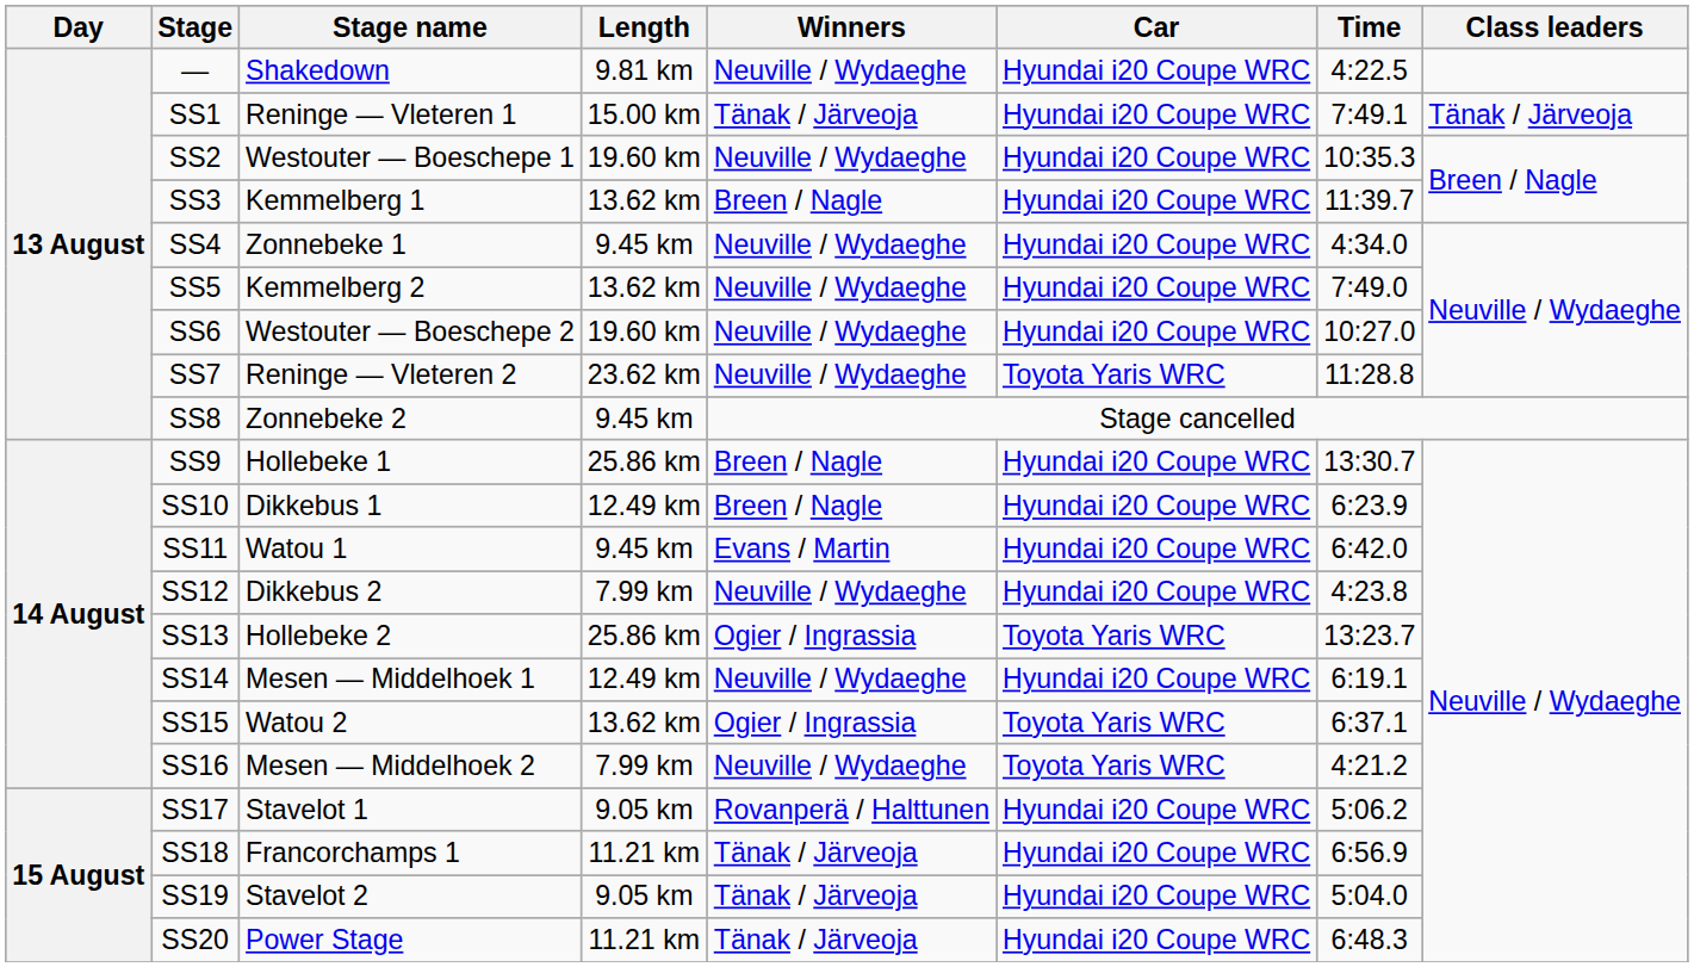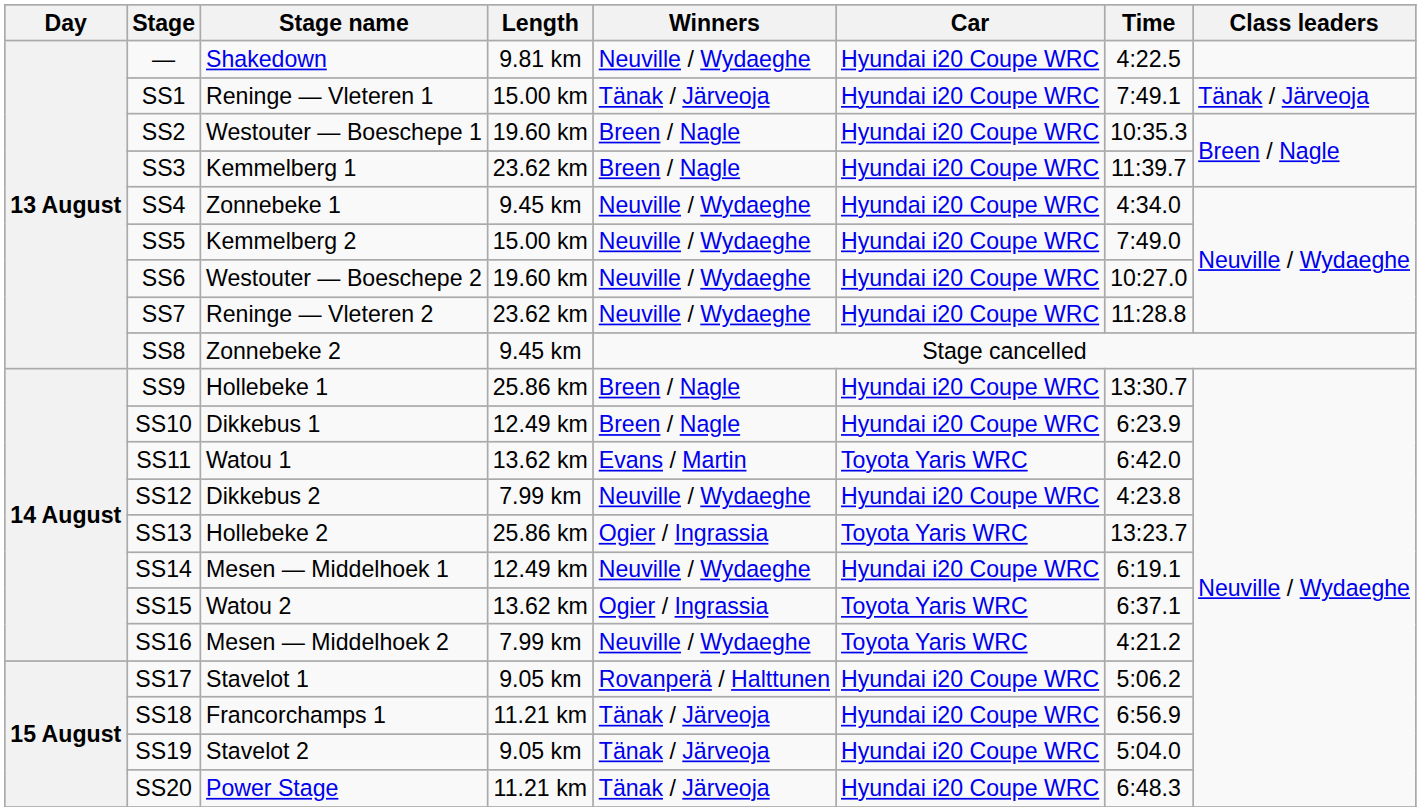 <table class="wikitable" style="font-size: 85%;">
 <tr>
 <th>Day</th>
 <th>Stage</th>
 <th>Stage name</th>
 <th>Length</th>
 <th>Winners</th>
 <th>Car</th>
 <th>Time</th>
 <th>Class leaders</th>
 </tr>
 <tr>
 <th rowspan="9">13 August</th>
 <td align="center">—</td>
 <td><a href='#'>Shakedown</a></td>
 <td align="center">9.81 km</td>
 <td><a href='#'>Neuville</a> / <a href='#'>Wydaeghe</a></td>
 <td><a href='#'>Hyundai i20 Coupe WRC</a></td>
 <td align="center">4:22.5</td>
 <td></td>
 </tr>
 <tr>
 <td align="center">SS1</td>
 <td>Reninge — Vleteren 1</td>
 <td align="center">15.00 km</td>
 <td><a href='#'>Tänak</a> / <a href='#'>Järveoja</a></td>
 <td><a href='#'>Hyundai i20 Coupe WRC</a></td>
 <td align="center">7:49.1</td>
 <td><a href='#'>Tänak</a> / <a href='#'>Järveoja</a></td>
 </tr>
 <tr>
 <td align="center">SS2</td>
 <td>Westouter — Boeschepe 1</td>
 <td align="center">19.60 km</td>
-<td><a href='#'>Neuville</a> / <a href='#'>Wydaeghe</a></td>
+<td><a href='#'>Breen</a> / <a href='#'>Nagle</a></td>
 <td><a href='#'>Hyundai i20 Coupe WRC</a></td>
 <td align="center">10:35.3</td>
 <td rowspan="2"><a href='#'>Breen</a> / <a href='#'>Nagle</a></td>
 </tr>
 <tr>
 <td align="center">SS3</td>
 <td>Kemmelberg 1</td>
-<td align="center">13.62 km</td>
+<td align="center">23.62 km</td>
 <td><a href='#'>Breen</a> / <a href='#'>Nagle</a></td>
 <td><a href='#'>Hyundai i20 Coupe WRC</a></td>
 <td align="center">11:39.7</td>
 </tr>
 <tr>
 <td align="center">SS4</td>
 <td>Zonnebeke 1</td>
 <td align="center">9.45 km</td>
 <td><a href='#'>Neuville</a> / <a href='#'>Wydaeghe</a></td>
 <td><a href='#'>Hyundai i20 Coupe WRC</a></td>
 <td align="center">4:34.0</td>
 <td rowspan="4"><a href='#'>Neuville</a> / <a href='#'>Wydaeghe</a></td>
 </tr>
 <tr>
 <td align="center">SS5</td>
 <td>Kemmelberg 2</td>
-<td align="center">13.62 km</td>
+<td align="center">15.00 km</td>
 <td><a href='#'>Neuville</a> / <a href='#'>Wydaeghe</a></td>
 <td><a href='#'>Hyundai i20 Coupe WRC</a></td>
 <td align="center">7:49.0</td>
 </tr>
 <tr>
 <td align="center">SS6</td>
 <td>Westouter — Boeschepe 2</td>
 <td align="center">19.60 km</td>
 <td><a href='#'>Neuville</a> / <a href='#'>Wydaeghe</a></td>
 <td><a href='#'>Hyundai i20 Coupe WRC</a></td>
 <td align="center">10:27.0</td>
 </tr>
 <tr>
 <td align="center">SS7</td>
 <td>Reninge — Vleteren 2</td>
 <td align="center">23.62 km</td>
 <td><a href='#'>Neuville</a> / <a href='#'>Wydaeghe</a></td>
-<td><a href='#'>Toyota Yaris WRC</a></td>
+<td><a href='#'>Hyundai i20 Coupe WRC</a></td>
 <td align="center">11:28.8</td>
 </tr>
 <tr>
 <td align="center">SS8</td>
 <td>Zonnebeke 2</td>
 <td align="center">9.45 km</td>
 <td colspan="4" align="center">Stage cancelled</td>
 </tr>
 <tr>
 <th rowspan="8">14 August</th>
 <td align="center">SS9</td>
 <td>Hollebeke 1</td>
 <td align="center">25.86 km</td>
 <td><a href='#'>Breen</a> / <a href='#'>Nagle</a></td>
 <td><a href='#'>Hyundai i20 Coupe WRC</a></td>
 <td align="center">13:30.7</td>
 <td rowspan="12"><a href='#'>Neuville</a> / <a href='#'>Wydaeghe</a></td>
 </tr>
 <tr>
 <td align="center">SS10</td>
 <td>Dikkebus 1</td>
 <td align="center">12.49 km</td>
 <td><a href='#'>Breen</a> / <a href='#'>Nagle</a></td>
 <td><a href='#'>Hyundai i20 Coupe WRC</a></td>
 <td align="center">6:23.9</td>
 </tr>
 <tr>
 <td align="center">SS11</td>
 <td>Watou 1</td>
-<td align="center">9.45 km</td>
+<td align="center">13.62 km</td>
 <td><a href='#'>Evans</a> / <a href='#'>Martin</a></td>
-<td><a href='#'>Hyundai i20 Coupe WRC</a></td>
+<td><a href='#'>Toyota Yaris WRC</a></td>
 <td align="center">6:42.0</td>
 </tr>
 <tr>
 <td align="center">SS12</td>
 <td>Dikkebus 2</td>
 <td align="center">7.99 km</td>
 <td><a href='#'>Neuville</a> / <a href='#'>Wydaeghe</a></td>
 <td><a href='#'>Hyundai i20 Coupe WRC</a></td>
 <td align="center">4:23.8</td>
 </tr>
 <tr>
 <td align="center">SS13</td>
 <td>Hollebeke 2</td>
 <td align="center">25.86 km</td>
 <td><a href='#'>Ogier</a> / <a href='#'>Ingrassia</a></td>
 <td><a href='#'>Toyota Yaris WRC</a></td>
 <td align="center">13:23.7</td>
 </tr>
 <tr>
 <td align="center">SS14</td>
 <td>Mesen — Middelhoek 1</td>
 <td align="center">12.49 km</td>
 <td><a href='#'>Neuville</a> / <a href='#'>Wydaeghe</a></td>
 <td><a href='#'>Hyundai i20 Coupe WRC</a></td>
 <td align="center">6:19.1</td>
 </tr>
 <tr>
 <td align="center">SS15</td>
 <td>Watou 2</td>
 <td align="center">13.62 km</td>
 <td><a href='#'>Ogier</a> / <a href='#'>Ingrassia</a></td>
 <td><a href='#'>Toyota Yaris WRC</a></td>
 <td align="center">6:37.1</td>
 </tr>
 <tr>
 <td align="center">SS16</td>
 <td>Mesen — Middelhoek 2</td>
 <td align="center">7.99 km</td>
 <td><a href='#'>Neuville</a> / <a href='#'>Wydaeghe</a></td>
 <td><a href='#'>Toyota Yaris WRC</a></td>
 <td align="center">4:21.2</td>
 </tr>
 <tr>
 <th rowspan="4">15 August</th>
 <td align="center">SS17</td>
 <td>Stavelot 1</td>
 <td align="center">9.05 km</td>
 <td><a href='#'>Rovanperä</a> / <a href='#'>Halttunen</a></td>
 <td><a href='#'>Hyundai i20 Coupe WRC</a></td>
 <td align="center">5:06.2</td>
 </tr>
 <tr>
 <td align="center">SS18</td>
 <td>Francorchamps 1</td>
 <td align="center">11.21 km</td>
 <td><a href='#'>Tänak</a> / <a href='#'>Järveoja</a></td>
 <td><a href='#'>Hyundai i20 Coupe WRC</a></td>
 <td align="center">6:56.9</td>
 </tr>
 <tr>
 <td align="center">SS19</td>
 <td>Stavelot 2</td>
 <td align="center">9.05 km</td>
 <td><a href='#'>Tänak</a> / <a href='#'>Järveoja</a></td>
 <td><a href='#'>Hyundai i20 Coupe WRC</a></td>
 <td align="center">5:04.0</td>
 </tr>
 <tr>
 <td align="center">SS20</td>
 <td><a href='#'>Power Stage</a></td>
 <td align="center">11.21 km</td>
 <td><a href='#'>Tänak</a> / <a href='#'>Järveoja</a></td>
 <td><a href='#'>Hyundai i20 Coupe WRC</a></td>
 <td align="center">6:48.3</td>
 </tr>
 <tr>
 </tr>
 </table>
